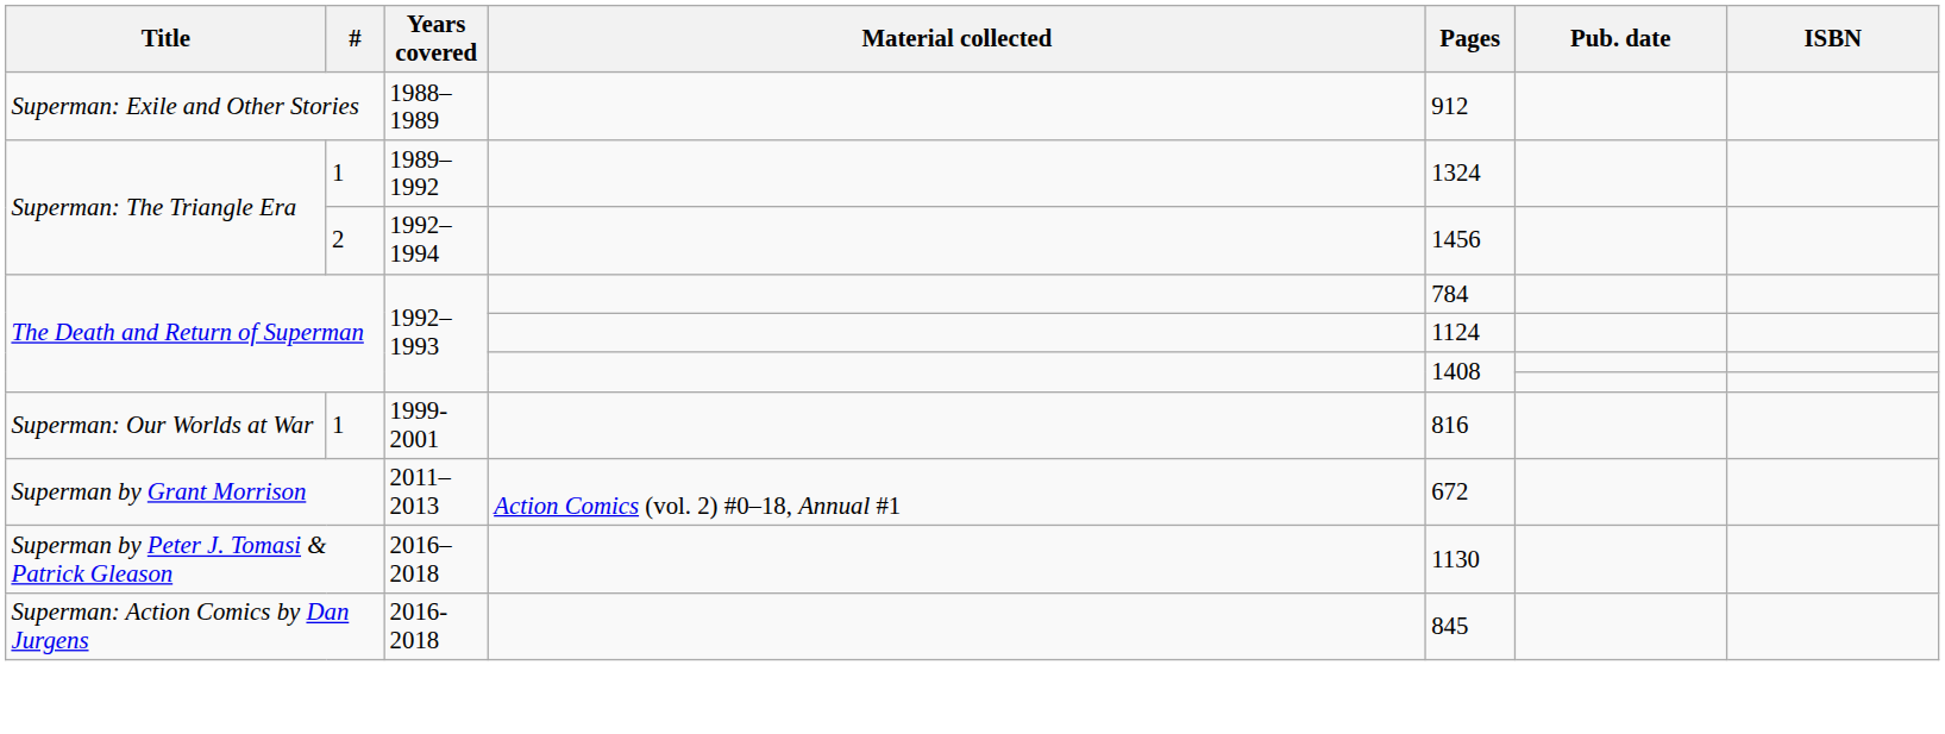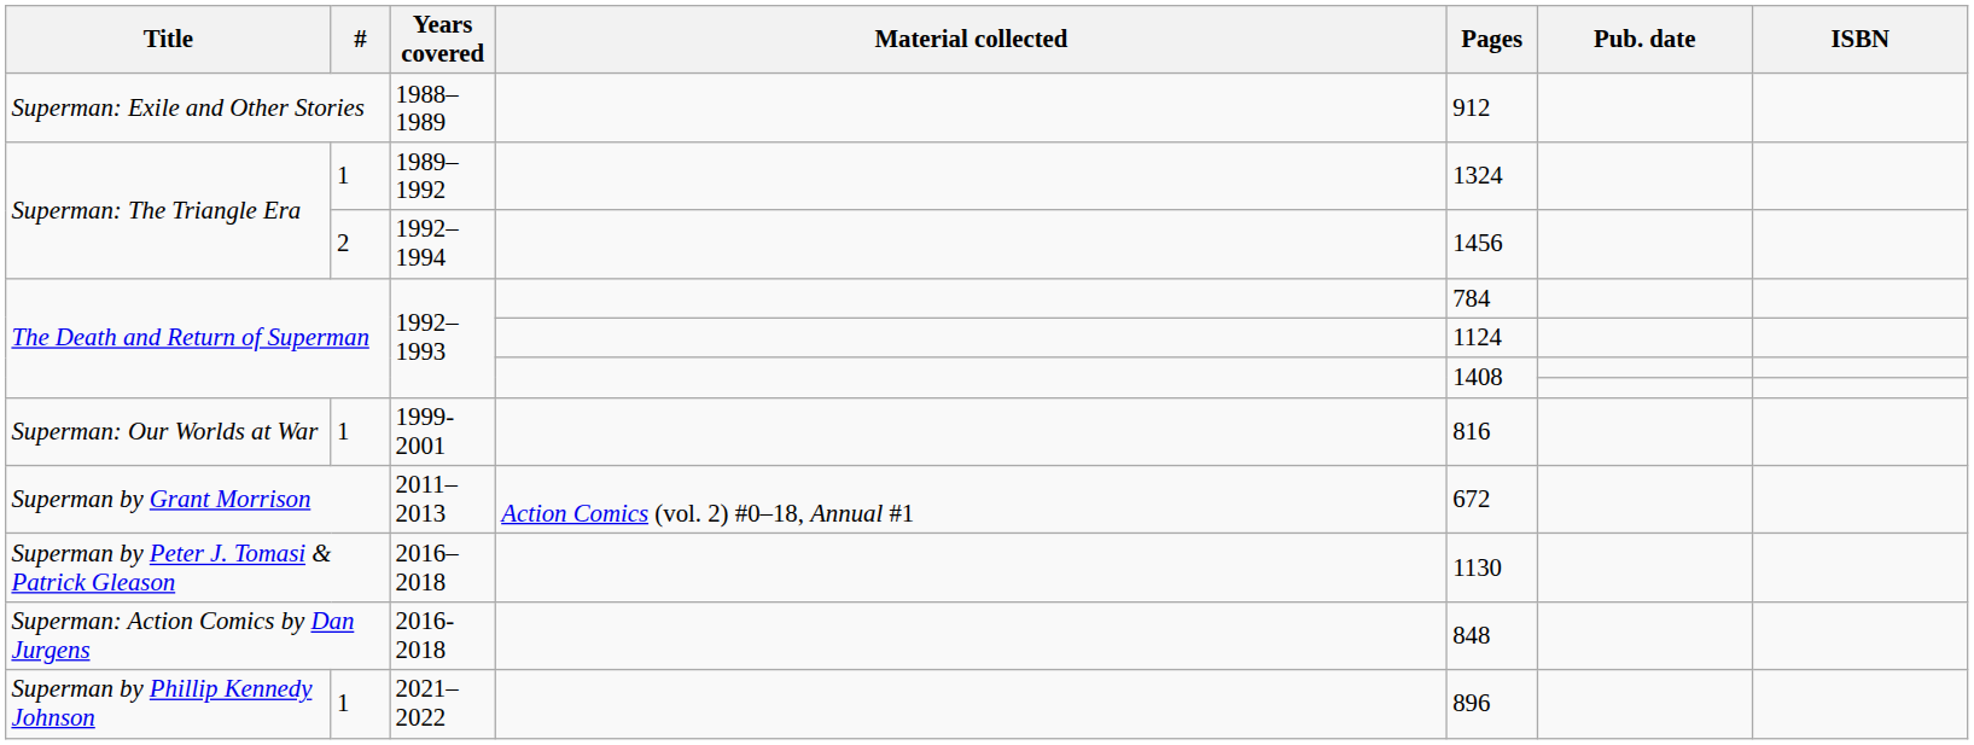 <table class="wikitable sortable" width=99%>
 <tr>
 <th width="200px">Title</th>
 <th class="unsortable" width="30px">#</th>
 <th width="60px">Years covered</th>
 <th class="unsortable">Material collected</th>
 <th width="50px">Pages</th>
 <th width="130px">Pub. date</th>
 <th class="unsortable" width="130px">ISBN</th>
 </tr>
 <tr>
 <td colspan="2"><em>Superman: Exile and Other Stories</em></td>
 <td>1988–1989</td>
 <td></td>
 <td>912</td>
 <td></td>
 <td></td>
 </tr>
 <tr>
 <td rowspan="2"><em>Superman: The Triangle Era</em></td>
 <td>1</td>
 <td>1989–1992</td>
 <td></td>
 <td>1324</td>
 <td></td>
 <td></td>
 </tr>
 <tr>
 <td>2</td>
 <td>1992–1994</td>
 <td></td>
 <td>1456</td>
 <td></td>
 <td></td>
 </tr>
 <tr>
 <td colspan="2" rowspan="4"><em><a href='#'>The Death and Return of Superman</a></em></td>
 <td rowspan="4">1992–1993</td>
 <td></td>
 <td>784</td>
 <td></td>
 <td></td>
 </tr>
 <tr>
 <td></td>
 <td>1124</td>
 <td></td>
 <td> </td>
 </tr>
 <tr>
 <td rowspan="2"></td>
 <td rowspan="2">1408</td>
 <td></td>
 <td> </td>
 </tr>
 <tr>
 <td></td>
 <td> </td>
 </tr>
 <tr>
 <td><em>Superman: Our Worlds at War</em></td>
 <td>1</td>
 <td>1999-2001</td>
 <td></td>
 <td>816</td>
 <td></td>
 <td></td>
 </tr>
 <tr>
 <td colspan="2"><em>Superman by <a href='#'>Grant Morrison</a></em></td>
 <td>2011–2013</td>
 <td><br><em><a href='#'>Action Comics</a></em> (vol. 2) #0–18, <em>Annual</em> #1</td>
 <td>672</td>
 <td></td>
 <td></td>
 </tr>
 <tr>
 <td colspan="2"><em>Superman by <a href='#'>Peter J. Tomasi</a> & <a href='#'>Patrick Gleason</a></em></td>
 <td>2016–2018</td>
 <td></td>
 <td>1130</td>
 <td></td>
 <td></td>
 </tr>
 <tr>
 <td colspan="2"><em>Superman: Action Comics by <a href='#'>Dan Jurgens</a></em></td>
 <td>2016-2018</td>
 <td></td>
-<td>845</td>
+<td>848</td>
+<td></td>
+<td></td>
+</tr>
+<tr>
+<td><em>Superman by <a href='#'>Phillip Kennedy Johnson</a></em></td>
+<td>1</td>
+<td>2021–2022</td>
+<td></td>
+<td>896</td>
 <td></td>
 <td></td>
 </tr>
 </table>
